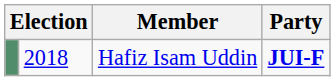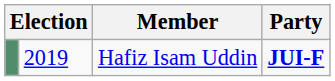 <table class="wikitable">
 <tr>
 <th colspan="2">Election</th>
 <th>Member</th>
 <th>Party</th>
 </tr>
 <tr>
 <td bgcolor="#528d6b"></td>
-<td><a href='#'>2018</a></td>
+<td><a href='#'>2019</a></td>
 <td><a href='#'>Hafiz Isam Uddin</a></td>
 <td><strong><a href='#'>JUI-F</a></strong></td>
 </tr>
 </table>
